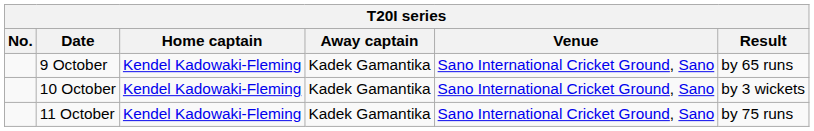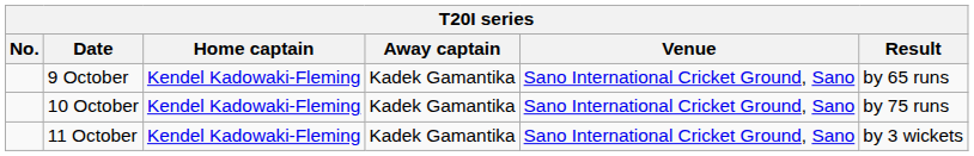 <table class="wikitable">
 <tr>
 <th colspan="6">T20I series</th>
 </tr>
 <tr>
 <th>No.</th>
 <th>Date</th>
 <th>Home captain</th>
 <th>Away captain</th>
 <th>Venue</th>
 <th>Result</th>
 </tr>
 <tr>
 <td></td>
 <td>9 October</td>
 <td><a href='#'>Kendel Kadowaki-Fleming</a></td>
 <td>Kadek Gamantika</td>
 <td><a href='#'>Sano International Cricket Ground</a>, <a href='#'>Sano</a></td>
 <td> by 65 runs</td>
 </tr>
 <tr>
 <td></td>
 <td>10 October</td>
 <td><a href='#'>Kendel Kadowaki-Fleming</a></td>
 <td>Kadek Gamantika</td>
 <td><a href='#'>Sano International Cricket Ground</a>, <a href='#'>Sano</a></td>
-<td> by 3 wickets</td>
+<td> by 75 runs</td>
 </tr>
 <tr>
 <td></td>
 <td>11 October</td>
 <td><a href='#'>Kendel Kadowaki-Fleming</a></td>
 <td>Kadek Gamantika</td>
 <td><a href='#'>Sano International Cricket Ground</a>, <a href='#'>Sano</a></td>
-<td> by 75 runs</td>
+<td> by 3 wickets</td>
 </tr>
 </table>
